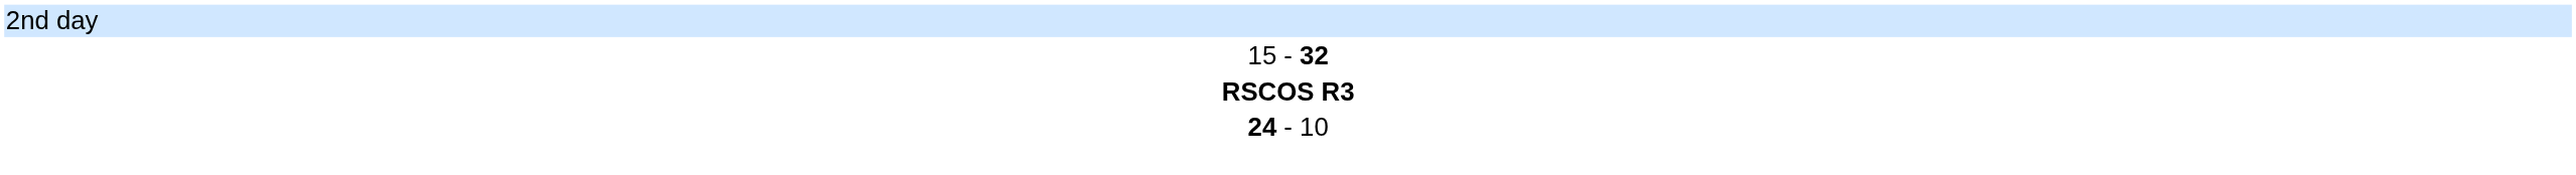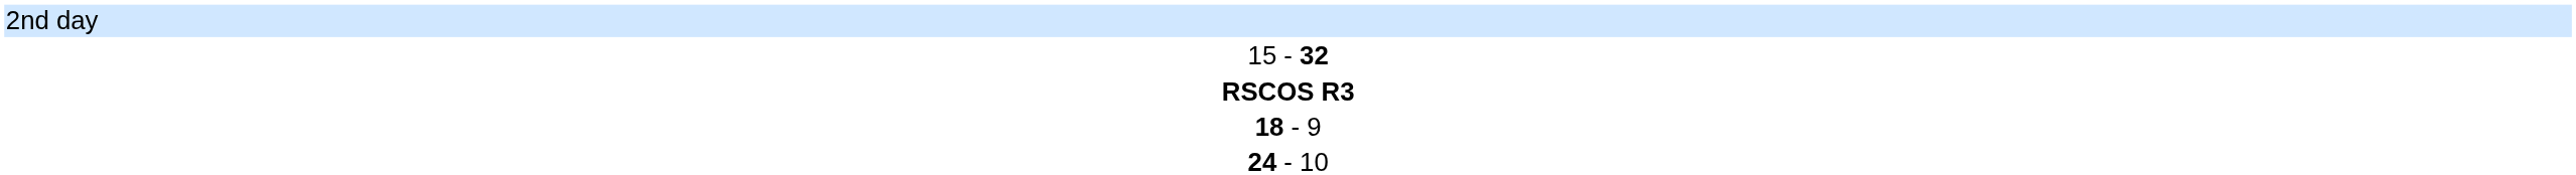 <table width=80%>
 <tr>
 <th width=30%></th>
 <th width=12%></th>
 <th width=30%></th>
 </tr>
 <tr bgcolor=#D0E7FF>
 <td colspan="3">2nd day</td>
 </tr>
 <tr>
 <td align=right></td>
 <td align=center>15 - <strong>32</strong></td>
 <td><strong></strong></td>
 </tr>
 <tr>
 <td align=right></td>
 <td align=center><strong>RSCOS R3</strong></td>
 <td><strong></strong></td>
 </tr>
 <tr>
 <td align=right><strong></strong></td>
+<td align=center><strong>18</strong> - 9</td>
+<td></td>
+</tr>
+<tr>
+<td align=right><strong></strong></td>
 <td align=center><strong>24</strong> - 10</td>
 <td></td>
 </tr>
 <tr>
 </tr>
 </table>
